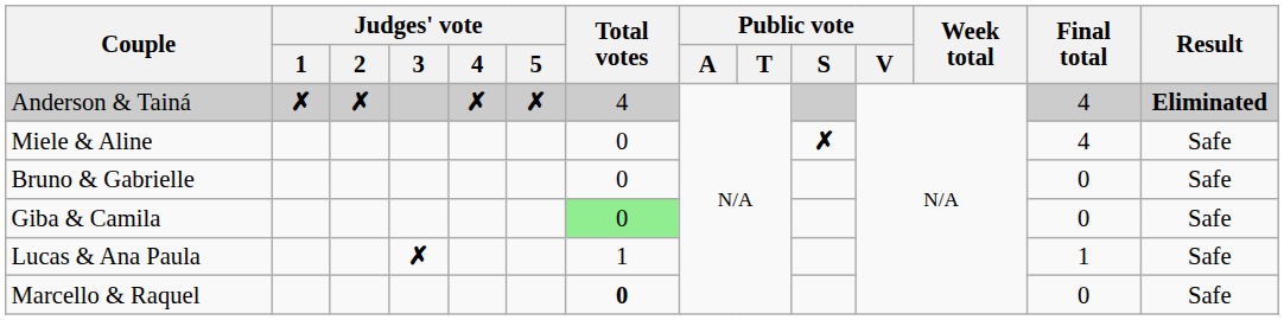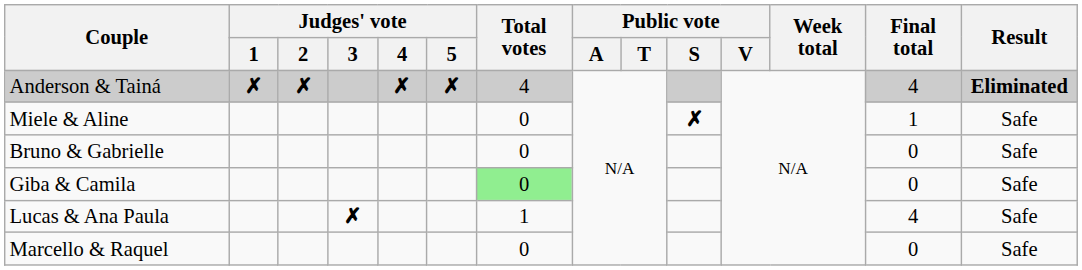 <table class="wikitable" style="font-size:90%; line-height:16px; text-align:center" width="85%">
 <tr>
 <th rowspan=2 width=150>Couple</th>
 <th colspan=5 width=185>Judges' vote</th>
 <th rowspan=2 width=060>Total votes</th>
 <th colspan=4 width=148>Public vote</th>
 <th rowspan=2 width=060>Week total</th>
 <th rowspan=2 width=060>Final total</th>
 <th rowspan=2 width=075>Result</th>
 </tr>
 <tr>
 <th>1</th>
 <th>2</th>
 <th>3</th>
 <th>4</th>
 <th>5</th>
 <th>A</th>
 <th>T</th>
 <th>S</th>
 <th>V</th>
 </tr>
 <tr>
 <td align="left" bgcolor="CCCCCC">Anderson & Tainá</td>
 <td bgcolor="CCCCCC"><strong>✗</strong></td>
 <td bgcolor="CCCCCC"><strong>✗</strong></td>
 <td bgcolor="CCCCCC"></td>
 <td bgcolor="CCCCCC"><strong>✗</strong></td>
 <td bgcolor="CCCCCC"><strong>✗</strong></td>
 <td bgcolor="CCCCCC">4</td>
 <td rowspan=6 colspan=2><small>N/A</small></td>
 <td bgcolor="CCCCCC"></td>
 <td rowspan=6 colspan=2><small>N/A</small></td>
 <td bgcolor="CCCCCC">4</td>
 <td bgcolor="CCCCCC"><strong>Eliminated</strong></td>
 </tr>
 <tr>
 <td align="left">Miele & Aline</td>
 <td></td>
 <td></td>
 <td></td>
 <td></td>
 <td></td>
 <td>0</td>
 <td><strong>✗</strong></td>
-<td>4</td>
+<td>1</td>
 <td>Safe</td>
 </tr>
 <tr>
 <td align="left">Bruno & Gabrielle</td>
 <td></td>
 <td></td>
 <td></td>
 <td></td>
 <td></td>
 <td>0</td>
 <td></td>
 <td>0</td>
 <td>Safe</td>
 </tr>
 <tr>
 <td align="left">Giba & Camila</td>
 <td></td>
 <td></td>
 <td></td>
 <td></td>
 <td></td>
 <td style="background: lightgreen;">0</td>
 <td></td>
 <td>0</td>
 <td>Safe</td>
 </tr>
 <tr>
 <td align="left">Lucas & Ana Paula</td>
 <td></td>
 <td></td>
 <td><strong>✗</strong></td>
 <td></td>
 <td></td>
 <td>1</td>
 <td></td>
-<td>1</td>
+<td>4</td>
 <td>Safe</td>
 </tr>
 <tr>
 <td align="left">Marcello & Raquel</td>
 <td></td>
 <td></td>
 <td></td>
 <td></td>
 <td></td>
-<td><strong>0</strong></td>
+<td>0</td>
 <td></td>
 <td>0</td>
 <td>Safe</td>
 </tr>
 </table>
